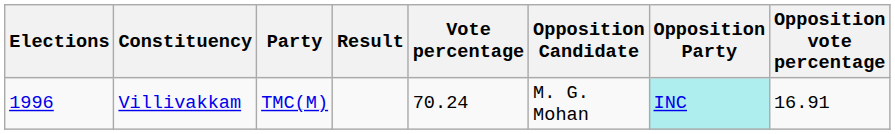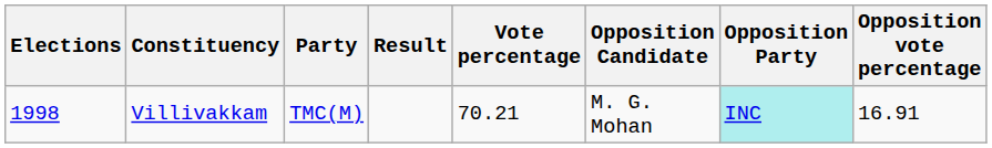 <table class="wikitable sortable">
 <tr>
 <th>Elections</th>
 <th>Constituency</th>
 <th>Party</th>
 <th>Result</th>
 <th>Vote percentage</th>
 <th>Opposition Candidate</th>
 <th>Opposition Party</th>
 <th>Opposition vote percentage</th>
 </tr>
 <tr>
-<td><a href='#'>1996</a></td>
+<td><a href='#'>1998</a></td>
 <td><a href='#'>Villivakkam</a></td>
 <td><a href='#'>TMC(M)</a></td>
 <td></td>
-<td>70.24</td>
+<td>70.21</td>
 <td>M. G. Mohan</td>
 <td style="background: paleturquoise;"><a href='#'>INC</a></td>
 <td>16.91</td>
 </tr>
 </table>
